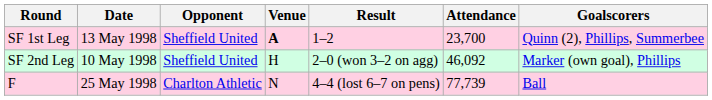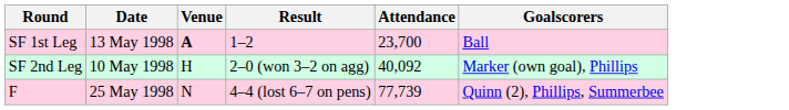 <table class="wikitable">
 <tr>
 <th>Round</th>
 <th>Date</th>
-<th>Opponent</th>
 <th>Venue</th>
 <th>Result</th>
 <th>Attendance</th>
 <th>Goalscorers</th>
 </tr>
 <tr style="background-color: #ffd0e3;">
 <td>SF 1st Leg</td>
 <td>13 May 1998</td>
-<td><a href='#'>Sheffield United</a></td>
 <td><strong>A</strong></td>
 <td>1–2</td>
 <td>23,700</td>
-<td><a href='#'>Quinn</a> (2), <a href='#'>Phillips</a>, <a href='#'>Summerbee</a></td>
+<td><a href='#'>Ball</a></td>
 </tr>
 <tr style="background-color: #d0ffe3;">
 <td>SF 2nd Leg</td>
 <td>10 May 1998</td>
-<td><a href='#'>Sheffield United</a></td>
 <td>H</td>
 <td>2–0 (won 3–2 on agg)</td>
-<td>46,092</td>
+<td>40,092</td>
 <td><a href='#'>Marker</a> (own goal), <a href='#'>Phillips</a></td>
 </tr>
 <tr style="background-color: #ffd0e3;">
 <td>F</td>
 <td>25 May 1998</td>
-<td><a href='#'>Charlton Athletic</a></td>
 <td>N</td>
 <td>4–4 (lost 6–7 on pens)</td>
 <td>77,739</td>
-<td><a href='#'>Ball</a></td>
+<td><a href='#'>Quinn</a> (2), <a href='#'>Phillips</a>, <a href='#'>Summerbee</a></td>
 </tr>
 </table>
